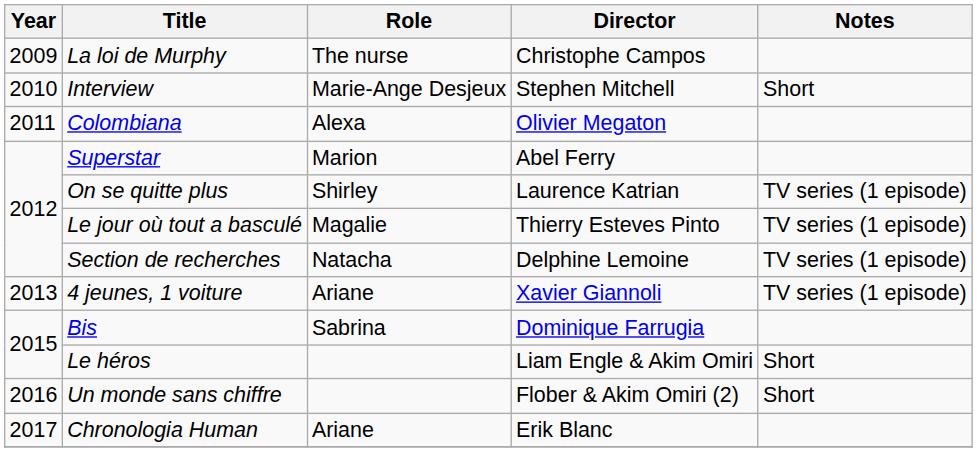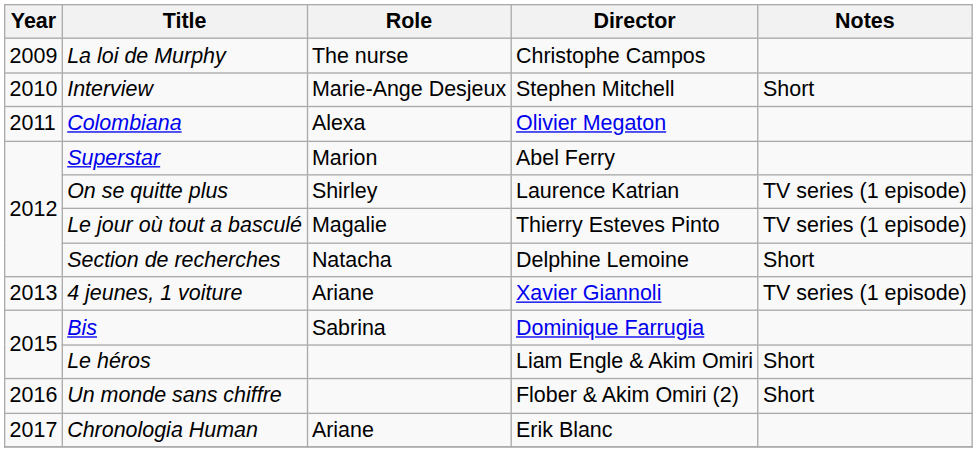 <table class="wikitable sortable">
 <tr>
 <th>Year</th>
 <th>Title</th>
 <th>Role</th>
 <th>Director</th>
 <th class="unsortable">Notes</th>
 </tr>
 <tr>
 <td>2009</td>
 <td><em>La loi de Murphy</em></td>
 <td>The nurse</td>
 <td>Christophe Campos</td>
 <td></td>
 </tr>
 <tr>
 <td>2010</td>
 <td><em>Interview</em></td>
 <td>Marie-Ange Desjeux</td>
 <td>Stephen Mitchell</td>
 <td>Short</td>
 </tr>
 <tr>
 <td>2011</td>
 <td><em><a href='#'>Colombiana</a></em></td>
 <td>Alexa</td>
 <td><a href='#'>Olivier Megaton</a></td>
 <td></td>
 </tr>
 <tr>
 <td rowspan=4>2012</td>
 <td><em><a href='#'>Superstar</a></em></td>
 <td>Marion</td>
 <td>Abel Ferry</td>
 <td></td>
 </tr>
 <tr>
 <td><em>On se quitte plus</em></td>
 <td>Shirley</td>
 <td>Laurence Katrian</td>
 <td>TV series (1 episode)</td>
 </tr>
 <tr>
 <td><em>Le jour où tout a basculé</em></td>
 <td>Magalie</td>
 <td>Thierry Esteves Pinto</td>
 <td>TV series (1 episode)</td>
 </tr>
 <tr>
 <td><em>Section de recherches</em></td>
 <td>Natacha</td>
 <td>Delphine Lemoine</td>
-<td>TV series (1 episode)</td>
+<td>Short</td>
 </tr>
 <tr>
 <td>2013</td>
 <td><em>4 jeunes, 1 voiture</em></td>
 <td>Ariane</td>
 <td><a href='#'>Xavier Giannoli</a></td>
 <td>TV series (1 episode)</td>
 </tr>
 <tr>
 <td rowspan=2>2015</td>
 <td><em><a href='#'>Bis</a></em></td>
 <td>Sabrina</td>
 <td><a href='#'>Dominique Farrugia</a></td>
 <td></td>
 </tr>
 <tr>
 <td><em>Le héros</em></td>
 <td></td>
 <td>Liam Engle & Akim Omiri</td>
 <td>Short</td>
 </tr>
 <tr>
 <td>2016</td>
 <td><em>Un monde sans chiffre</em></td>
 <td></td>
 <td>Flober & Akim Omiri (2)</td>
 <td>Short</td>
 </tr>
 <tr>
 <td>2017</td>
 <td><em>Chronologia Human</em></td>
 <td>Ariane</td>
 <td>Erik Blanc</td>
 <td></td>
 </tr>
 <tr>
 </tr>
 </table>
